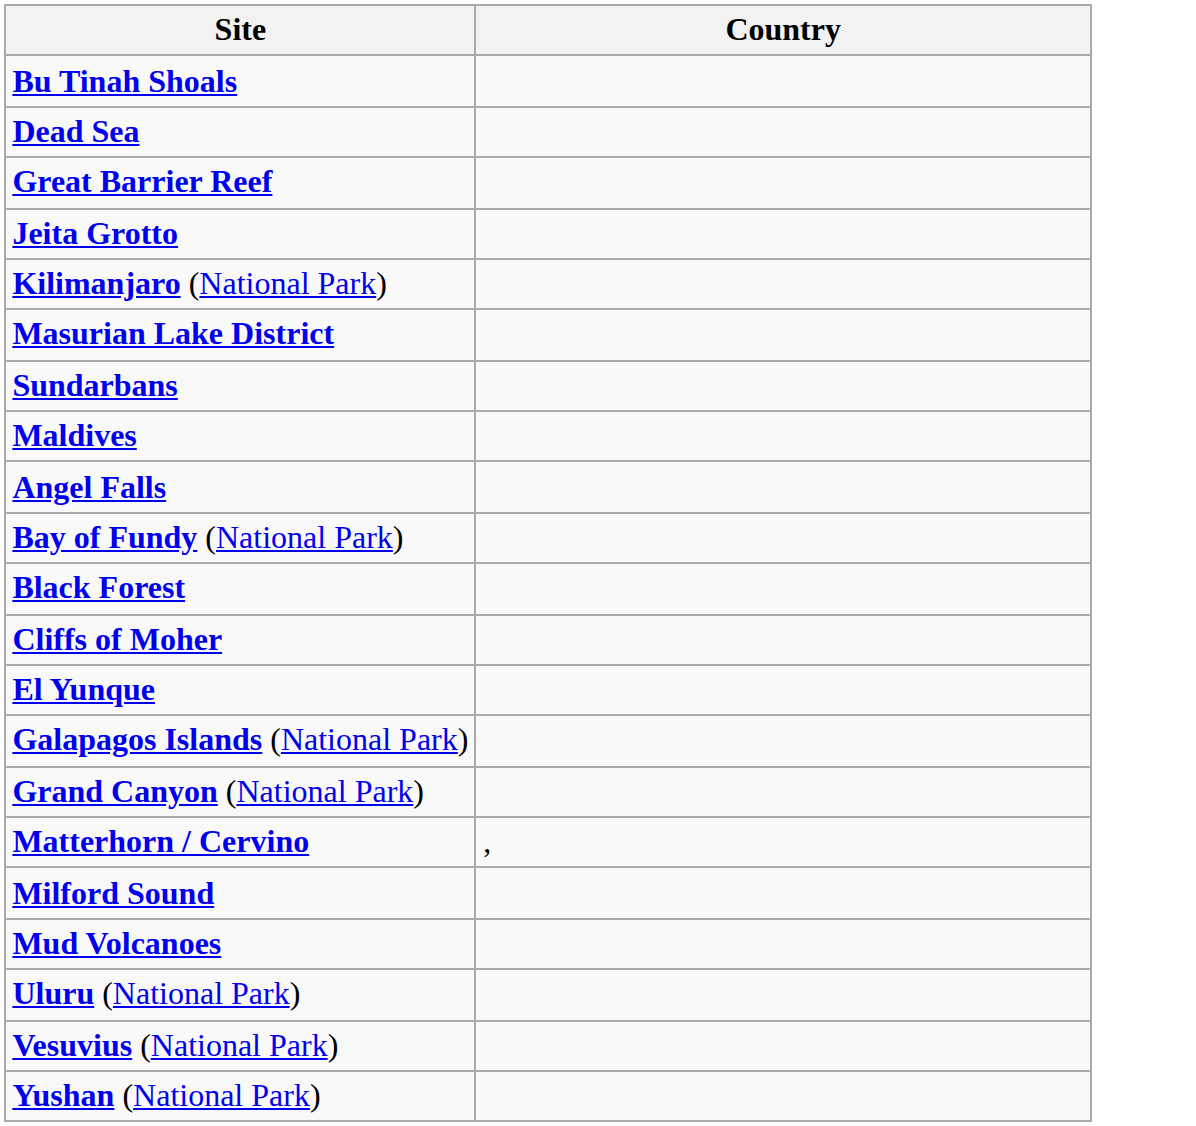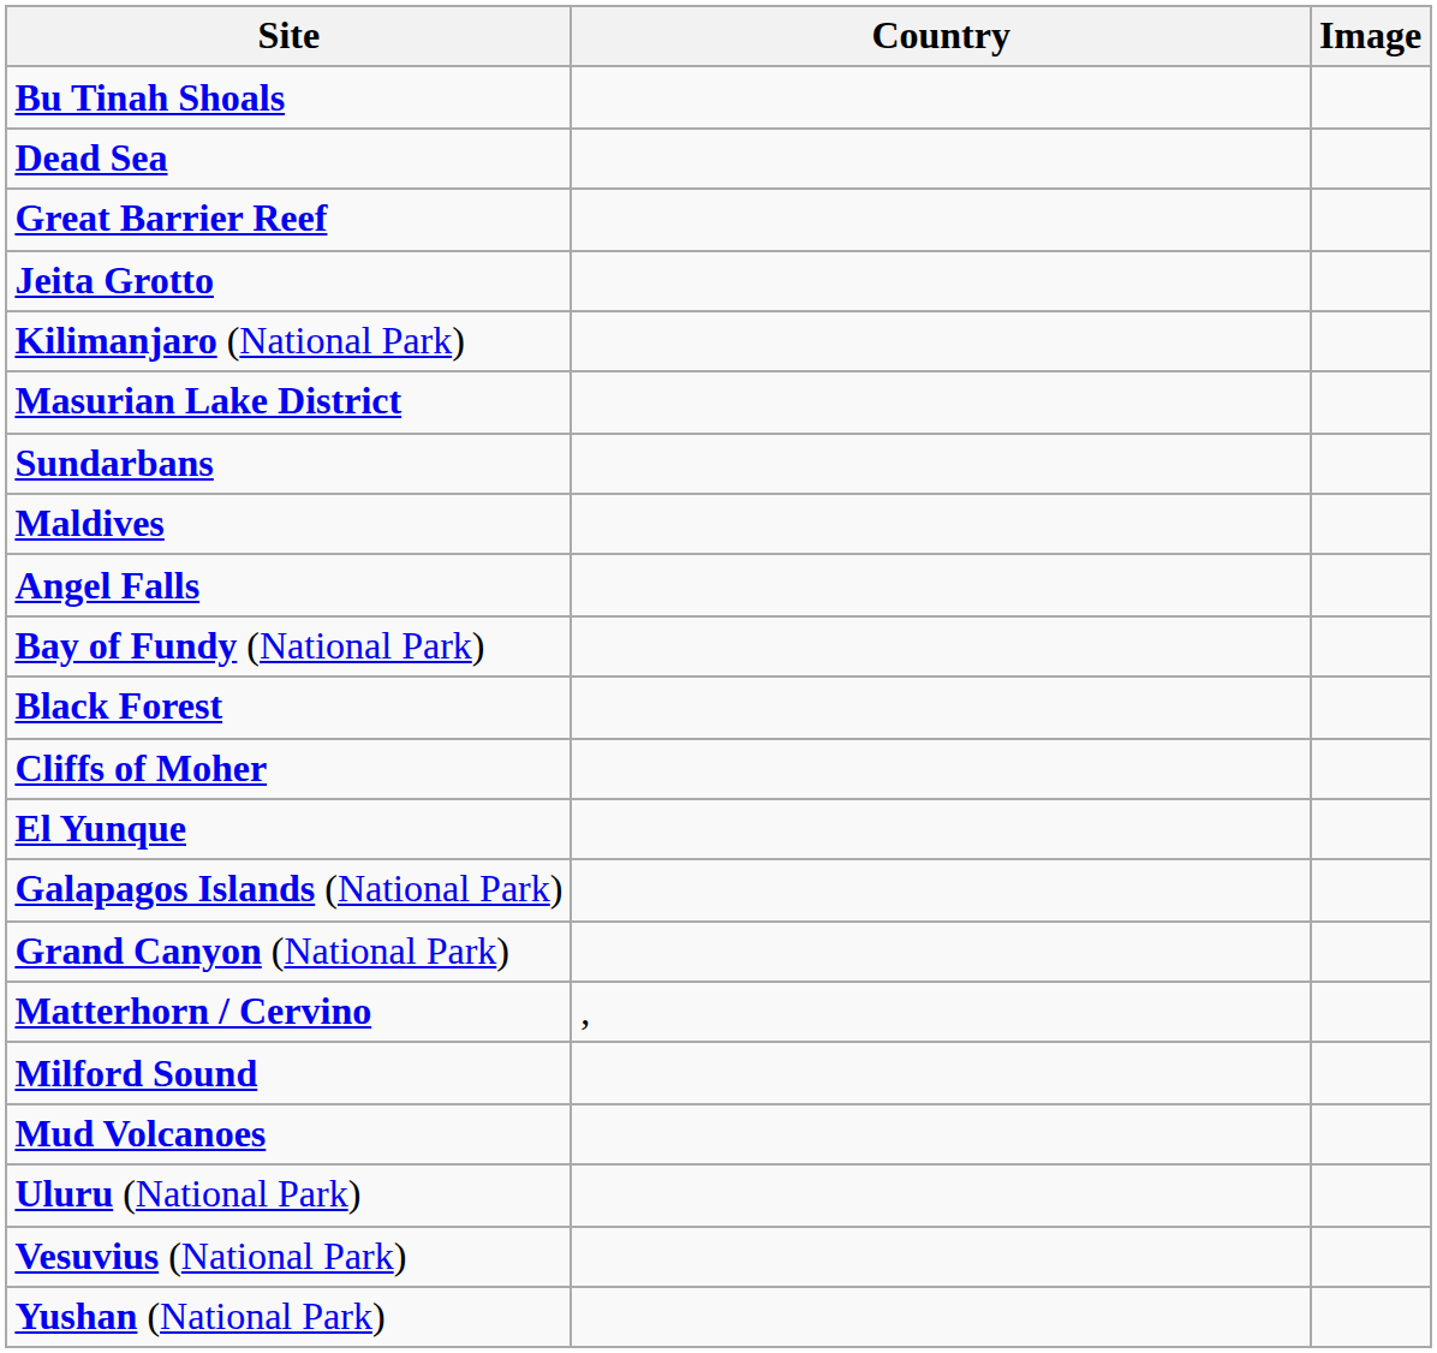 <table class="wikitable sortable">
 <tr>
 <th>Site</th>
 <th width=300px>Country</th>
+<th>Image</th>
 </tr>
 <tr>
 <td><strong><a href='#'>Bu Tinah Shoals</a></strong></td>
+<td></td>
 <td></td>
 </tr>
 <tr>
 <td><strong><a href='#'>Dead Sea</a></strong></td>
 <td>  </td>
+<td></td>
 </tr>
 <tr>
 <td><strong><a href='#'>Great Barrier Reef</a></strong></td>
+<td></td>
 <td></td>
 </tr>
 <tr>
 <td><strong><a href='#'>Jeita Grotto</a></strong></td>
 <td></td>
+<td></td>
 </tr>
 <tr>
 <td><strong><a href='#'>Kilimanjaro</a></strong> (<a href='#'>National Park</a>)</td>
+<td></td>
 <td></td>
 </tr>
 <tr>
 <td><strong><a href='#'>Masurian Lake District</a></strong></td>
 <td></td>
+<td></td>
 </tr>
 <tr>
 <td><strong><a href='#'>Sundarbans</a></strong></td>
+<td></td>
 <td></td>
 </tr>
 <tr>
 <td><strong><a href='#'>Maldives</a></strong></td>
 <td></td>
+<td></td>
 </tr>
 <tr>
 <td><strong><a href='#'>Angel Falls</a></strong></td>
+<td></td>
 <td></td>
 </tr>
 <tr>
 <td><strong><a href='#'>Bay of Fundy</a></strong> (<a href='#'>National Park</a>)</td>
 <td></td>
+<td></td>
 </tr>
 <tr>
 <td><strong><a href='#'>Black Forest</a></strong></td>
+<td></td>
 <td></td>
 </tr>
 <tr>
 <td><strong><a href='#'>Cliffs of Moher</a></strong></td>
 <td></td>
+<td></td>
 </tr>
 <tr>
 <td><a href='#'><strong>El Yunque</strong></a></td>
+<td></td>
 <td></td>
 </tr>
 <tr>
 <td><strong><a href='#'>Galapagos Islands</a></strong> (<a href='#'>National Park</a>)</td>
 <td></td>
+<td></td>
 </tr>
 <tr>
 <td><strong><a href='#'>Grand Canyon</a></strong> (<a href='#'>National Park</a>)</td>
+<td></td>
 <td></td>
 </tr>
 <tr>
 <td><a href='#'><strong>Matterhorn / Cervino</strong></a></td>
 <td>, </td>
+<td></td>
 </tr>
 <tr>
 <td><strong><a href='#'>Milford Sound</a></strong></td>
+<td></td>
 <td></td>
 </tr>
 <tr>
 <td><a href='#'><strong>Mud Volcanoes</strong></a></td>
 <td></td>
+<td></td>
 </tr>
 <tr>
 <td><strong><a href='#'>Uluru</a></strong> (<a href='#'>National Park</a>)</td>
+<td></td>
 <td></td>
 </tr>
 <tr>
 <td><strong><a href='#'>Vesuvius</a></strong> (<a href='#'>National Park</a>)</td>
 <td></td>
+<td></td>
 </tr>
 <tr>
 <td><a href='#'><strong>Yushan</strong></a> (<a href='#'>National Park</a>)</td>
 <td></td>
+<td></td>
 </tr>
 </table>
